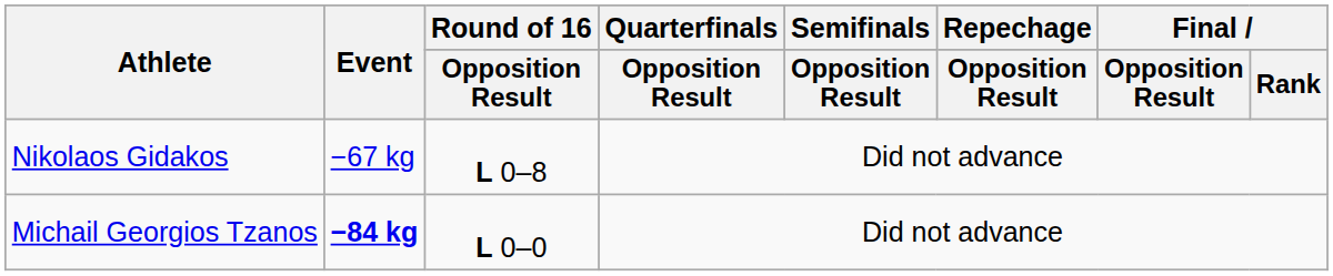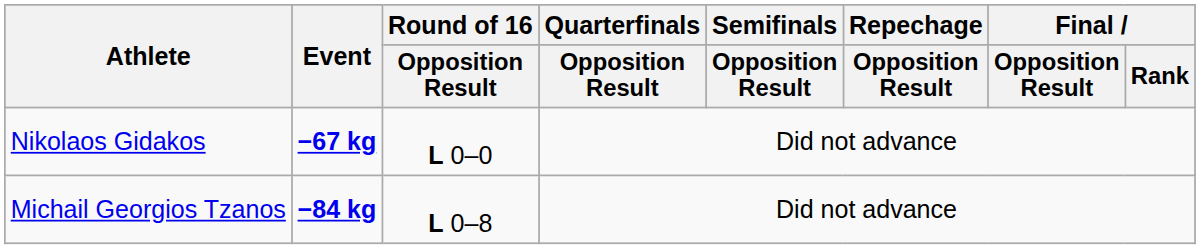 <table class="wikitable" style="font-size:90%">
 <tr>
 <th rowspan="2">Athlete</th>
 <th rowspan="2">Event</th>
 <th>Round of 16</th>
 <th>Quarterfinals</th>
 <th>Semifinals</th>
 <th>Repechage</th>
 <th colspan=2>Final / </th>
 </tr>
 <tr style="font-size:95%">
 <th>Opposition<br>Result</th>
 <th>Opposition<br>Result</th>
 <th>Opposition<br>Result</th>
 <th>Opposition<br>Result</th>
 <th>Opposition<br>Result</th>
 <th>Rank</th>
 </tr>
 <tr align=center>
 <td align=left><a href='#'>Nikolaos Gidakos</a></td>
-<td align=left><a href='#'>−67 kg</a></td>
-<td><br><strong>L</strong> 0–8</td>
+<td align=left><strong><a href='#'>−67 kg</a></strong></td>
+<td><br><strong>L</strong> 0–0</td>
 <td colspan=5>Did not advance</td>
 </tr>
 <tr align=center>
 <td align=left><a href='#'>Michail Georgios Tzanos</a></td>
 <td align=left><strong><a href='#'>−84 kg</a></strong></td>
-<td><br><strong>L</strong> 0–0</td>
+<td><br><strong>L</strong> 0–8</td>
 <td colspan=5>Did not advance</td>
 </tr>
 </table>
